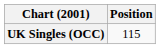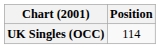 <table class="wikitable plainrowheaders" style="text-align:center">
 <tr>
 <th scope="col">Chart (2001)</th>
 <th scope="col">Position</th>
 </tr>
 <tr>
 <th scope="row">UK Singles (OCC)</th>
-<td align="center">115</td>
+<td align="center">114</td>
 </tr>
 </table>
